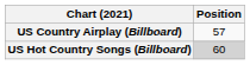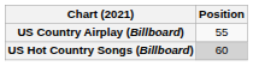 <table class="wikitable sortable plainrowheaders" style="text-align:center">
 <tr>
 <th scope="col">Chart (2021)</th>
 <th scope="col">Position</th>
 </tr>
 <tr>
 <th scope="row">US Country Airplay (<em>Billboard</em>)</th>
-<td>57</td>
+<td>55</td>
 </tr>
 <tr>
 <th scope="row">US Hot Country Songs (<em>Billboard</em>)</th>
 <td style="background: lightgrey;">60</td>
 </tr>
 </table>
